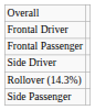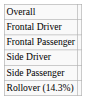 <table class="wikitable floatright">
 <tr>
 <td>Overall</td>
 <td></td>
 </tr>
 <tr>
 <td>Frontal Driver</td>
 <td></td>
 </tr>
 <tr>
 <td>Frontal Passenger</td>
 <td></td>
 </tr>
 <tr>
 <td>Side Driver</td>
 <td></td>
 </tr>
 <tr>
+<td>Side Passenger</td>
+<td></td>
+</tr>
+<tr>
 <td>Rollover (14.3%)</td>
 <td></td>
 </tr>
-<tr>
-<td>Side Passenger</td>
-<td></td>
-</tr>
 </table>
